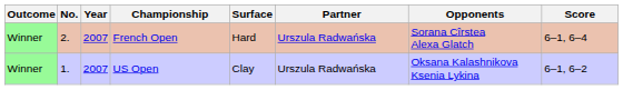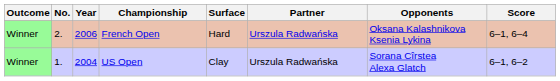 <table class="sortable wikitable" style=font-size:97%>
 <tr>
 <th>Outcome</th>
 <th>No.</th>
 <th>Year</th>
 <th width=160>Championship</th>
 <th>Surface</th>
 <th width=180>Partner</th>
 <th width=180>Opponents</th>
 <th width=100 class="unsortable">Score</th>
 </tr>
 <tr bgcolor=#EBC2AF>
 <td bgcolor=98FB98>Winner</td>
 <td>2.</td>
-<td><a href='#'>2007</a></td>
+<td><a href='#'>2006</a></td>
 <td><a href='#'>French Open</a></td>
 <td>Hard</td>
 <td> <a href='#'>Urszula Radwańska</a></td>
-<td> <a href='#'>Sorana Cîrstea</a> <br>  <a href='#'>Alexa Glatch</a></td>
+<td> <a href='#'>Oksana Kalashnikova</a> <br>  <a href='#'>Ksenia Lykina</a></td>
 <td>6–1, 6–4</td>
 </tr>
 <tr bgcolor=#CCCCFF>
 <td bgcolor=98FB98>Winner</td>
 <td>1.</td>
-<td><a href='#'>2007</a></td>
+<td><a href='#'>2004</a></td>
 <td><a href='#'>US Open</a></td>
 <td>Clay</td>
 <td> Urszula Radwańska</td>
-<td> <a href='#'>Oksana Kalashnikova</a> <br>  <a href='#'>Ksenia Lykina</a></td>
+<td> <a href='#'>Sorana Cîrstea</a> <br>  <a href='#'>Alexa Glatch</a></td>
 <td>6–1, 6–2</td>
 </tr>
 </table>
